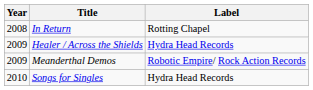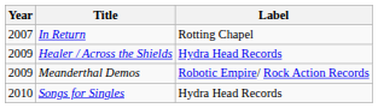 <table class="wikitable">
 <tr>
 <th>Year</th>
 <th>Title</th>
 <th>Label</th>
 </tr>
 <tr>
-<td>2008</td>
+<td>2007</td>
 <td><em><a href='#'>In Return</a></em></td>
 <td>Rotting Chapel</td>
 </tr>
 <tr>
 <td>2009</td>
 <td><em><a href='#'>Healer / Across the Shields</a></em></td>
 <td><a href='#'>Hydra Head Records</a></td>
 </tr>
 <tr>
 <td>2009</td>
 <td><em>Meanderthal Demos</em></td>
 <td><a href='#'>Robotic Empire</a>/ <a href='#'>Rock Action Records</a></td>
 </tr>
 <tr>
 <td>2010</td>
 <td><em><a href='#'>Songs for Singles</a></em></td>
 <td>Hydra Head Records</td>
 </tr>
 </table>
